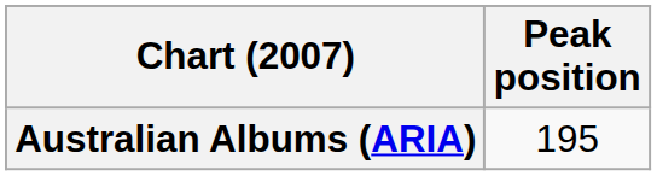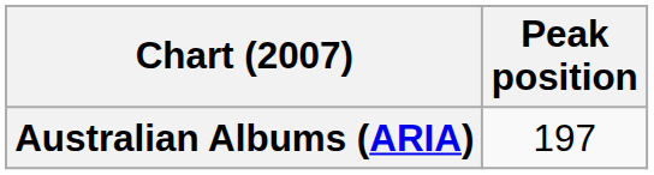 <table class="wikitable plainrowheaders">
 <tr>
 <th scope="col">Chart (2007)</th>
 <th scope="col">Peak<br>position</th>
 </tr>
 <tr>
 <th scope="row">Australian Albums (<a href='#'>ARIA</a>)</th>
-<td style="text-align:center;">195</td>
+<td style="text-align:center;">197</td>
 </tr>
 </table>
